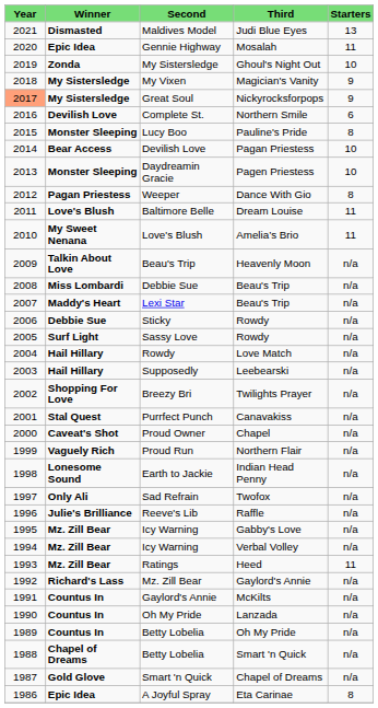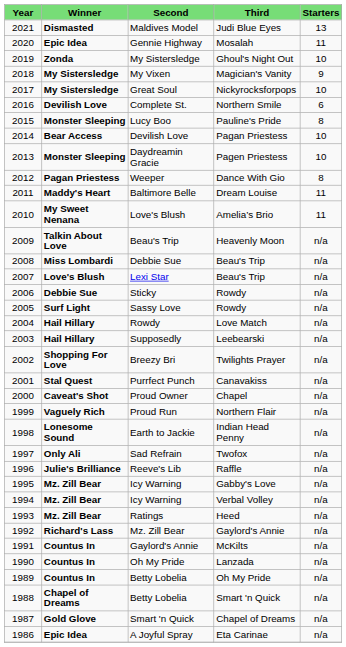 <table class = "wikitable sortable" | border="1" cellpadding="0" style="border-collapse: collapse; font-size:90%">
 <tr bgcolor="#77dd77" align="center">
 <td width="48px"><strong>Year</strong><br></td>
 <td width="120px"><strong>Winner</strong><br></td>
 <td width="120px"><strong>Second</strong><br></td>
 <td width="120px"><strong>Third</strong><br></td>
 <td width="40px"><strong>Starters</strong><br></td>
 </tr>
 <tr>
 <td align=center>2021</td>
 <td><strong>Dismasted</strong></td>
 <td>Maldives Model</td>
 <td>Judi Blue Eyes</td>
 <td align=center>13</td>
 </tr>
 <tr>
 <td align=center>2020</td>
 <td><strong>Epic Idea</strong></td>
 <td>Gennie Highway</td>
 <td>Mosalah</td>
 <td align=center>11</td>
 </tr>
 <tr>
 <td align=center>2019</td>
 <td><strong>Zonda</strong></td>
 <td>My Sistersledge</td>
 <td>Ghoul's Night Out</td>
 <td align=center>10</td>
 </tr>
 <tr>
 <td align=center>2018</td>
 <td><strong>My Sistersledge</strong></td>
 <td>My Vixen</td>
 <td>Magician's Vanity</td>
 <td align=center>9</td>
 </tr>
 <tr>
-<td align=center style="background: lightsalmon;">2017</td>
+<td align=center>2017</td>
 <td><strong>My Sistersledge</strong></td>
 <td>Great Soul</td>
 <td>Nickyrocksforpops</td>
-<td align=center>9</td>
+<td align=center>10</td>
 </tr>
 <tr>
 <td align=center>2016</td>
 <td><strong>Devilish Love</strong></td>
 <td>Complete St.</td>
 <td>Northern Smile</td>
 <td align=center>6</td>
 </tr>
 <tr>
 <td align=center>2015</td>
 <td><strong>Monster Sleeping</strong></td>
 <td>Lucy Boo</td>
 <td>Pauline's Pride</td>
 <td align=center>8</td>
 </tr>
 <tr>
 <td align=center>2014</td>
 <td><strong>Bear Access</strong></td>
 <td>Devilish Love</td>
 <td>Pagan Priestess</td>
 <td align=center>10</td>
 </tr>
 <tr>
 <td align=center>2013</td>
 <td><strong>Monster Sleeping</strong></td>
 <td>Daydreamin Gracie</td>
 <td>Pagen Priestess</td>
 <td align=center>10</td>
 </tr>
 <tr>
 <td align=center>2012</td>
 <td><strong>Pagan Priestess</strong></td>
 <td>Weeper</td>
 <td>Dance With Gio</td>
 <td align=center>8</td>
 </tr>
 <tr>
 <td align=center>2011</td>
-<td><strong>Love's Blush</strong></td>
+<td><strong>Maddy's Heart</strong></td>
 <td>Baltimore Belle</td>
 <td>Dream Louise</td>
 <td align=center>11</td>
 </tr>
 <tr>
 <td align=center>2010</td>
 <td><strong>My Sweet Nenana</strong></td>
 <td>Love's Blush</td>
 <td>Amelia’s Brio</td>
 <td align=center>11</td>
 </tr>
 <tr>
 <td align=center>2009</td>
 <td><strong>Talkin About Love</strong></td>
 <td>Beau's Trip</td>
 <td>Heavenly Moon</td>
 <td align=center>n/a</td>
 </tr>
 <tr>
 <td align=center>2008</td>
 <td><strong>Miss Lombardi</strong></td>
 <td>Debbie Sue</td>
 <td>Beau's Trip</td>
 <td align=center>n/a</td>
 </tr>
 <tr>
 <td align=center>2007</td>
-<td><strong>Maddy's Heart</strong></td>
+<td><strong>Love's Blush</strong></td>
 <td><a href='#'>Lexi Star</a></td>
 <td>Beau's Trip</td>
 <td align=center>n/a</td>
 </tr>
 <tr>
 <td align=center>2006</td>
 <td><strong>Debbie Sue</strong></td>
 <td>Sticky</td>
 <td>Rowdy</td>
 <td align=center>n/a</td>
 </tr>
 <tr>
 <td align=center>2005</td>
 <td><strong>Surf Light</strong></td>
 <td>Sassy Love</td>
 <td>Rowdy</td>
 <td align=center>n/a</td>
 </tr>
 <tr>
 <td align=center>2004</td>
 <td><strong>Hail Hillary</strong></td>
 <td>Rowdy</td>
 <td>Love Match</td>
 <td align=center>n/a</td>
 </tr>
 <tr>
 <td align=center>2003</td>
 <td><strong>Hail Hillary</strong></td>
 <td>Supposedly</td>
 <td>Leebearski</td>
 <td align=center>n/a</td>
 </tr>
 <tr>
 <td align=center>2002</td>
 <td><strong>Shopping For Love</strong></td>
 <td>Breezy Bri</td>
 <td>Twilights Prayer</td>
 <td align=center>n/a</td>
 </tr>
 <tr>
 <td align=center>2001</td>
 <td><strong>Stal Quest</strong></td>
 <td>Purrfect Punch</td>
 <td>Canavakiss</td>
 <td align=center>n/a</td>
 </tr>
 <tr>
 <td align=center>2000</td>
 <td><strong>Caveat's Shot</strong></td>
 <td>Proud Owner</td>
 <td>Chapel</td>
 <td align=center>n/a</td>
 </tr>
 <tr>
 <td align=center>1999</td>
 <td><strong>Vaguely Rich</strong></td>
 <td>Proud Run</td>
 <td>Northern Flair</td>
 <td align=center>n/a</td>
 </tr>
 <tr>
 <td align=center>1998</td>
 <td><strong>Lonesome Sound</strong></td>
 <td>Earth to Jackie</td>
 <td>Indian Head Penny</td>
 <td align=center>n/a</td>
 </tr>
 <tr>
 <td align=center>1997</td>
 <td><strong>Only Ali</strong></td>
 <td>Sad Refrain</td>
 <td>Twofox</td>
 <td align=center>n/a</td>
 </tr>
 <tr>
 <td align=center>1996</td>
 <td><strong>Julie's Brilliance</strong></td>
 <td>Reeve's Lib</td>
 <td>Raffle</td>
 <td align=center>n/a</td>
 </tr>
 <tr>
 <td align=center>1995</td>
 <td><strong>Mz. Zill Bear</strong></td>
 <td>Icy Warning</td>
 <td>Gabby's Love</td>
 <td align=center>n/a</td>
 </tr>
 <tr>
 <td align=center>1994</td>
 <td><strong>Mz. Zill Bear</strong></td>
 <td>Icy Warning</td>
 <td>Verbal Volley</td>
 <td align=center>n/a</td>
 </tr>
 <tr>
 <td align=center>1993</td>
 <td><strong>Mz. Zill Bear</strong></td>
 <td>Ratings</td>
 <td>Heed</td>
-<td align=center>11</td>
+<td align=center>n/a</td>
 </tr>
 <tr>
 <td align=center>1992</td>
 <td><strong>Richard's Lass</strong></td>
 <td>Mz. Zill Bear</td>
 <td>Gaylord's Annie</td>
 <td align=center>n/a</td>
 </tr>
 <tr>
 <td align=center>1991</td>
 <td><strong>Countus In</strong></td>
 <td>Gaylord's Annie</td>
 <td>McKilts</td>
 <td align=center>n/a</td>
 </tr>
 <tr>
 <td align=center>1990</td>
 <td><strong>Countus In</strong></td>
 <td>Oh My Pride</td>
 <td>Lanzada</td>
 <td align=center>n/a</td>
 </tr>
 <tr>
 <td align=center>1989</td>
 <td><strong>Countus In</strong></td>
 <td>Betty Lobelia</td>
 <td>Oh My Pride</td>
 <td align=center>n/a</td>
 </tr>
 <tr>
 <td align=center>1988</td>
 <td><strong>Chapel of Dreams</strong></td>
 <td>Betty Lobelia</td>
 <td>Smart 'n Quick</td>
 <td align=center>n/a</td>
 </tr>
 <tr>
 <td align=center>1987</td>
 <td><strong>Gold Glove</strong></td>
 <td>Smart 'n Quick</td>
 <td>Chapel of Dreams</td>
 <td align=center>n/a</td>
 </tr>
 <tr>
 <td align=center>1986</td>
 <td><strong>Epic Idea</strong></td>
 <td>A Joyful Spray</td>
 <td>Eta Carinae</td>
-<td align=center>8</td>
+<td align=center>n/a</td>
 </tr>
 <tr>
 </tr>
 </table>
